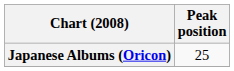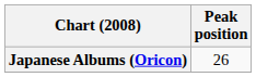 <table class="wikitable sortable plainrowheaders" style="text-align:center;">
 <tr>
 <th scope="col">Chart (2008)</th>
 <th scope="col">Peak<br>position</th>
 </tr>
 <tr>
 <th scope="row">Japanese Albums (<a href='#'>Oricon</a>)</th>
-<td style="text-align:center;">25</td>
+<td style="text-align:center;">26</td>
 </tr>
 <tr>
 </tr>
 <tr>
 </tr>
 <tr>
 </tr>
 <tr>
 </tr>
 </table>
